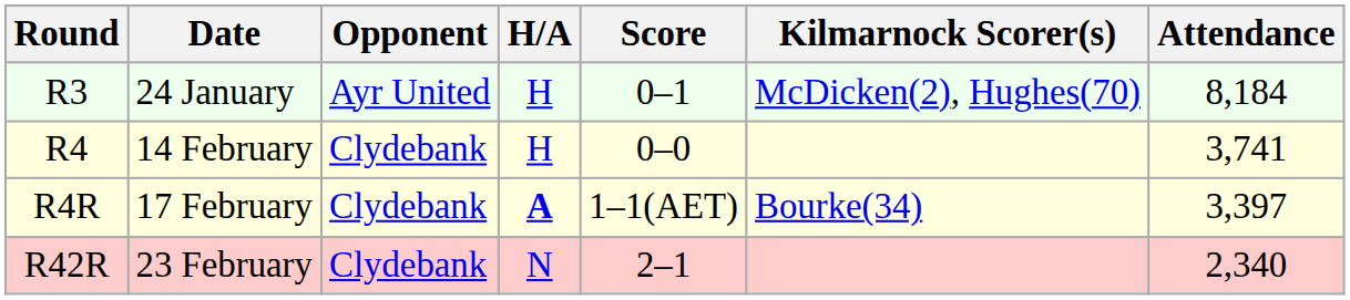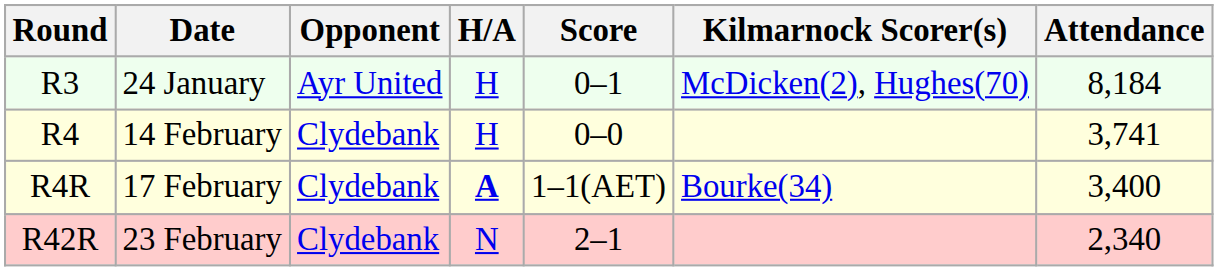 <table class="wikitable" style="text-align:center">
 <tr>
 <th>Round</th>
 <th>Date</th>
 <th>Opponent</th>
 <th>H/A</th>
 <th>Score</th>
 <th>Kilmarnock Scorer(s)</th>
 <th>Attendance</th>
 </tr>
 <tr bgcolor=#EEFFEE>
 <td>R3</td>
 <td align=left>24 January</td>
 <td align=left><a href='#'>Ayr United</a></td>
 <td><a href='#'>H</a></td>
 <td>0–1</td>
 <td align=left><a href='#'>McDicken(2)</a>, <a href='#'>Hughes(70)</a></td>
 <td>8,184</td>
 </tr>
 <tr bgcolor=#FFFFDD>
 <td>R4</td>
 <td align=left>14 February</td>
 <td align=left><a href='#'>Clydebank</a></td>
 <td><a href='#'>H</a></td>
 <td>0–0</td>
 <td align=left></td>
 <td>3,741</td>
 </tr>
 <tr bgcolor=#FFFFDD>
 <td>R4R</td>
 <td align=left>17 February</td>
 <td align=left><a href='#'>Clydebank</a></td>
 <td><strong><a href='#'>A</a></strong></td>
 <td>1–1(AET)</td>
 <td align=left><a href='#'>Bourke(34)</a></td>
-<td>3,397</td>
+<td>3,400</td>
 </tr>
 <tr bgcolor=#FFCCCC>
 <td>R42R</td>
 <td align=left>23 February</td>
 <td align=left><a href='#'>Clydebank</a></td>
 <td><a href='#'>N</a></td>
 <td>2–1</td>
 <td align=left></td>
 <td>2,340</td>
 </tr>
 </table>
